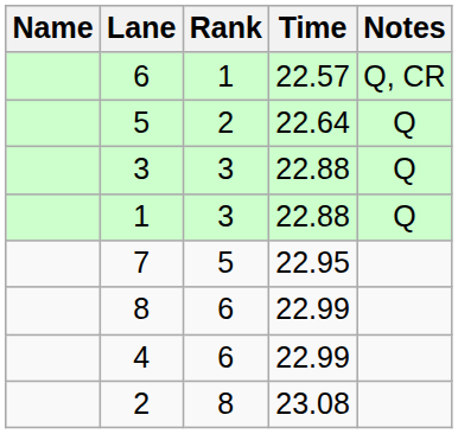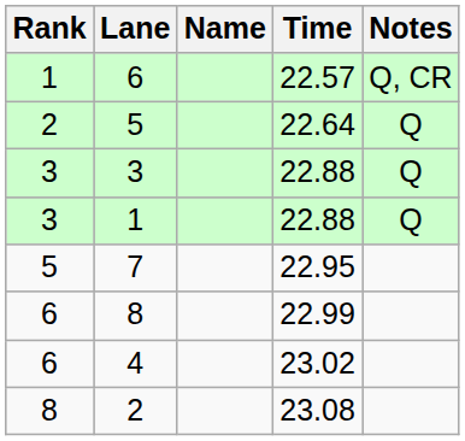 <table class="wikitable sortable" style="text-align:center">
 <tr>
+<th>Rank</th>
+<th>Lane</th>
 <th>Name</th>
-<th>Lane</th>
-<th>Rank</th>
 <th>Time</th>
 <th>Notes</th>
 </tr>
 <tr bgcolor=ccffcc>
+<td>1</td>
+<td>6</td>
 <td align=left></td>
-<td>6</td>
-<td>1</td>
 <td>22.57</td>
 <td>Q, CR</td>
 </tr>
 <tr bgcolor=ccffcc>
+<td>2</td>
+<td>5</td>
 <td align=left></td>
-<td>5</td>
-<td>2</td>
 <td>22.64</td>
 <td>Q</td>
 </tr>
 <tr bgcolor=ccffcc>
-<td align=left></td>
 <td>3</td>
 <td>3</td>
+<td align=left></td>
 <td>22.88</td>
 <td>Q</td>
 </tr>
 <tr bgcolor=ccffcc>
+<td>3</td>
+<td>1</td>
 <td align=left></td>
-<td>1</td>
-<td>3</td>
 <td>22.88</td>
 <td>Q</td>
 </tr>
 <tr>
+<td>5</td>
+<td>7</td>
 <td align=left></td>
-<td>7</td>
-<td>5</td>
 <td>22.95</td>
 <td></td>
 </tr>
 <tr>
+<td>6</td>
+<td>8</td>
 <td align=left></td>
-<td>8</td>
-<td>6</td>
 <td>22.99</td>
 <td></td>
 </tr>
 <tr>
+<td>6</td>
+<td>4</td>
 <td align=left></td>
-<td>4</td>
-<td>6</td>
-<td>22.99</td>
+<td>23.02</td>
 <td></td>
 </tr>
 <tr>
+<td>8</td>
+<td>2</td>
 <td align=left></td>
-<td>2</td>
-<td>8</td>
 <td>23.08</td>
 <td></td>
 </tr>
 </table>
